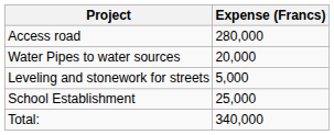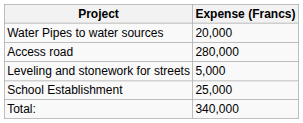 <table class="wikitable">
 <tr>
 <th>Project</th>
 <th>Expense (Francs)</th>
 </tr>
 <tr>
+<td>Water Pipes to water sources</td>
+<td>20,000</td>
+</tr>
+<tr>
 <td>Access road</td>
 <td>280,000</td>
-</tr>
-<tr>
-<td>Water Pipes to water sources</td>
-<td>20,000</td>
 </tr>
 <tr>
 <td>Leveling and stonework for streets</td>
 <td>5,000</td>
 </tr>
 <tr>
 <td>School Establishment</td>
 <td>25,000</td>
 </tr>
 <tr>
 <td>Total:</td>
 <td>340,000</td>
 </tr>
 </table>
